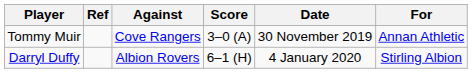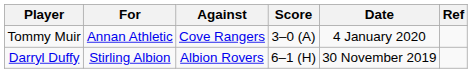 <table class="wikitable" style="text-align:center">
 <tr>
 <th>Player</th>
-<th>Ref</th>
+<th>For</th>
 <th>Against</th>
 <th>Score</th>
 <th>Date</th>
-<th>For</th>
+<th>Ref</th>
 </tr>
 <tr>
 <td> Tommy Muir</td>
-<td></td>
+<td><a href='#'>Annan Athletic</a></td>
 <td><a href='#'>Cove Rangers</a></td>
 <td>3–0 (A)</td>
-<td>30 November 2019</td>
-<td><a href='#'>Annan Athletic</a></td>
+<td>4 January 2020</td>
+<td></td>
 </tr>
 <tr>
 <td> <a href='#'>Darryl Duffy</a></td>
-<td></td>
+<td><a href='#'>Stirling Albion</a></td>
 <td><a href='#'>Albion Rovers</a></td>
 <td>6–1 (H)</td>
-<td>4 January 2020</td>
-<td><a href='#'>Stirling Albion</a></td>
+<td>30 November 2019</td>
+<td></td>
 </tr>
 </table>
